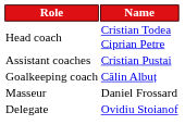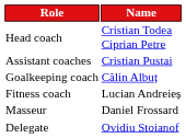 <table class="toccolours">
 <tr>
 <th style="background:#de1013;color:#FFFFFF;border:1px solid #000000;">Role</th>
 <th style="background:#de1013;color:#FFFFFF;border:1px solid #000000;">Name</th>
 </tr>
 <tr>
 <td>Head coach</td>
 <td> <a href='#'>Cristian Todea</a> <br>  <a href='#'>Ciprian Petre</a></td>
 </tr>
 <tr>
 <td>Assistant coaches</td>
 <td> <a href='#'>Cristian Pustai</a></td>
 </tr>
 <tr>
 <td>Goalkeeping coach</td>
 <td> <a href='#'>Călin Albuț</a></td>
 </tr>
 <tr>
+<td>Fitness coach</td>
+<td> Lucian Andreieș</td>
+</tr>
+<tr>
 <td>Masseur</td>
 <td> Daniel Frossard</td>
 </tr>
 <tr>
 <td>Delegate</td>
 <td> <a href='#'>Ovidiu Stoianof</a></td>
 </tr>
 </table>
